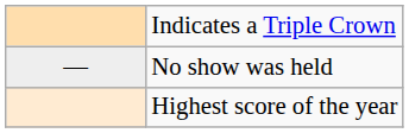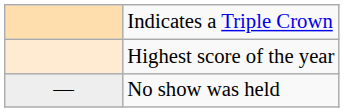 <table class="wikitable" style="font-size:90%">
 <tr>
 <td width="75px" style="background:#FFDEAD"></td>
 <td>Indicates a <a href='#'>Triple Crown</a></td>
 </tr>
 <tr>
+<td width="75px" style="background:#FFEBD2"></td>
+<td>Highest score of the year</td>
+</tr>
+<tr>
 <td width="75px" style="background:#eee; text-align:center">—</td>
 <td>No show was held</td>
 </tr>
-<tr>
-<td width="75px" style="background:#FFEBD2"></td>
-<td>Highest score of the year</td>
-</tr>
 </table>
